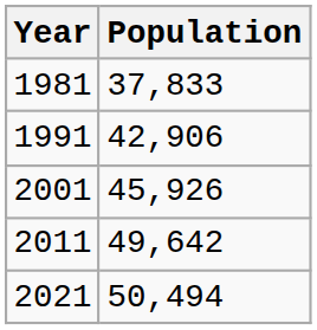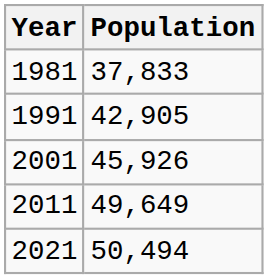 <table class=wikitable>
 <tr>
 <th>Year</th>
 <th>Population</th>
 </tr>
 <tr>
 <td>1981</td>
 <td>37,833</td>
 </tr>
 <tr>
 <td>1991</td>
-<td>42,906</td>
+<td>42,905</td>
 </tr>
 <tr>
 <td>2001</td>
 <td>45,926</td>
 </tr>
 <tr>
 <td>2011</td>
-<td>49,642</td>
+<td>49,649</td>
 </tr>
 <tr>
 <td>2021</td>
 <td>50,494</td>
 </tr>
 </table>
